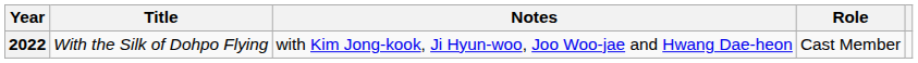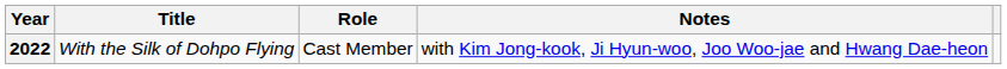 <table class="wikitable  plainrowheaders">
 <tr>
 <th scope="col">Year</th>
 <th scope="col">Title</th>
+<th scope="col">Role</th>
 <th scope="col">Notes</th>
-<th scope="col">Role</th>
 <th scope="col" class="unsortable"></th>
 </tr>
 <tr>
 <th scope="row">2022</th>
 <td><em> With the Silk of Dohpo Flying</em></td>
+<td>Cast Member</td>
 <td>with <a href='#'>Kim Jong-kook</a>, <a href='#'>Ji Hyun-woo</a>, <a href='#'>Joo Woo-jae</a> and <a href='#'>Hwang Dae-heon</a></td>
-<td>Cast Member</td>
 <td></td>
 </tr>
 </table>
